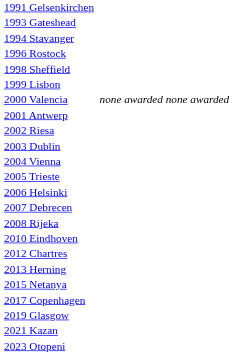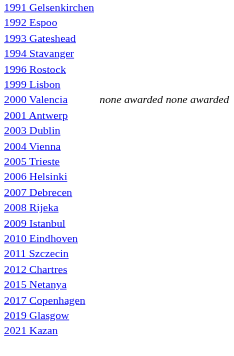 <table>
 <tr>
 <td><a href='#'>1991 Gelsenkirchen</a></td>
+<td></td>
+<td></td>
+<td></td>
+</tr>
+<tr>
+<td><a href='#'>1992 Espoo</a></td>
 <td></td>
 <td></td>
 <td></td>
 </tr>
 <tr>
 <td><a href='#'>1993 Gateshead</a></td>
 <td></td>
 <td></td>
 <td></td>
 </tr>
 <tr>
 <td><a href='#'>1994 Stavanger</a></td>
 <td></td>
 <td></td>
 <td></td>
 </tr>
 <tr>
 <td><a href='#'>1996 Rostock</a></td>
-<td></td>
-<td></td>
-<td></td>
-</tr>
-<tr>
-<td><a href='#'>1998 Sheffield</a></td>
 <td></td>
 <td></td>
 <td></td>
 </tr>
 <tr>
 <td><a href='#'>1999 Lisbon</a></td>
 <td></td>
 <td></td>
 <td></td>
 </tr>
 <tr>
 <td rowspan=3><a href='#'>2000 Valencia</a></td>
 <td></td>
 <td rowspan=3><em>none awarded</em></td>
 <td rowspan=3><em>none awarded</em></td>
 </tr>
 <tr>
 <td></td>
 </tr>
 <tr>
 <td></td>
 </tr>
 <tr>
 <td><a href='#'>2001 Antwerp</a></td>
-<td></td>
-<td></td>
-<td></td>
-</tr>
-<tr>
-<td><a href='#'>2002 Riesa</a></td>
 <td></td>
 <td></td>
 <td></td>
 </tr>
 <tr>
 <td><a href='#'>2003 Dublin</a></td>
 <td></td>
 <td></td>
 <td></td>
 </tr>
 <tr>
 <td><a href='#'>2004 Vienna</a></td>
 <td></td>
 <td></td>
 <td></td>
 </tr>
 <tr>
 <td><a href='#'>2005 Trieste</a></td>
 <td></td>
 <td></td>
 <td></td>
 </tr>
 <tr>
 <td><a href='#'>2006 Helsinki</a></td>
 <td></td>
 <td></td>
 <td></td>
 </tr>
 <tr>
 <td><a href='#'>2007 Debrecen</a></td>
 <td></td>
 <td></td>
 <td></td>
 </tr>
 <tr>
 <td><a href='#'>2008 Rijeka</a></td>
 <td></td>
 <td></td>
 <td></td>
 </tr>
 <tr>
+<td><a href='#'>2009 Istanbul</a></td>
+<td></td>
+<td></td>
+<td></td>
+</tr>
+<tr>
 <td rowspan=2><a href='#'>2010 Eindhoven</a></td>
 <td rowspan=2></td>
 <td rowspan=2></td>
 <td></td>
 </tr>
 <tr>
 <td></td>
 </tr>
 <tr>
-<td><a href='#'>2012 Chartres</a></td>
+<td><a href='#'>2011 Szczecin</a></td>
 <td></td>
 <td></td>
 <td></td>
 </tr>
 <tr>
-<td><a href='#'>2013 Herning</a></td>
+<td><a href='#'>2012 Chartres</a></td>
 <td></td>
 <td></td>
 <td></td>
 </tr>
 <tr>
 <td rowspan=2><a href='#'>2015 Netanya</a></td>
 <td rowspan=2></td>
 <td rowspan=2></td>
 <td></td>
 </tr>
 <tr>
 <td></td>
 </tr>
 <tr>
 <td><a href='#'>2017 Copenhagen</a></td>
 <td></td>
 <td></td>
 <td></td>
 </tr>
 <tr>
 <td rowspan=2><a href='#'>2019 Glasgow</a></td>
 <td rowspan=2></td>
 <td rowspan=2></td>
 <td></td>
 </tr>
 <tr>
 <td></td>
 </tr>
 <tr>
 <td><a href='#'>2021 Kazan</a></td>
 <td></td>
 <td></td>
 <td></td>
 </tr>
-<tr>
-<td><a href='#'>2023 Otopeni</a></td>
-<td></td>
-<td></td>
-<td></td>
-</tr>
 </table>
